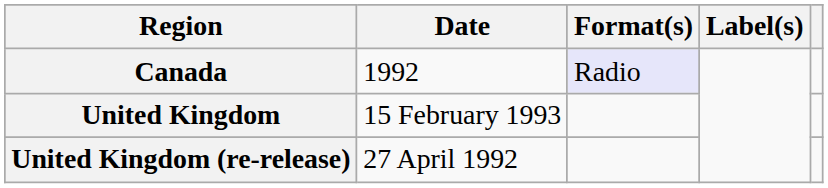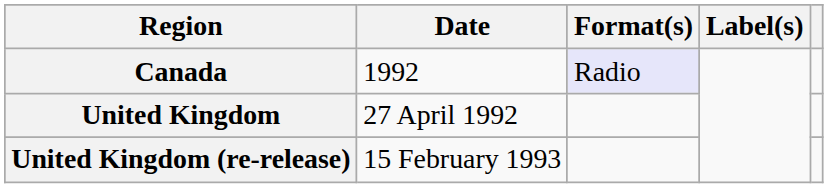 <table class="wikitable plainrowheaders">
 <tr>
 <th scope="col">Region</th>
 <th scope="col">Date</th>
 <th scope="col">Format(s)</th>
 <th scope="col">Label(s)</th>
 <th scope="col"></th>
 </tr>
 <tr>
 <th scope="row">Canada</th>
 <td>1992</td>
 <td style="background: lavender;">Radio</td>
 <td rowspan="3"></td>
 <td></td>
 </tr>
 <tr>
 <th scope="row">United Kingdom</th>
-<td>15 February 1993</td>
+<td>27 April 1992</td>
 <td></td>
 <td></td>
 </tr>
 <tr>
 <th scope="row">United Kingdom (re-release)</th>
-<td>27 April 1992</td>
+<td>15 February 1993</td>
 <td></td>
 <td></td>
 </tr>
 </table>
